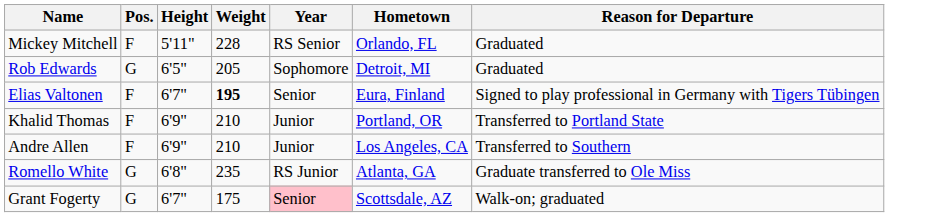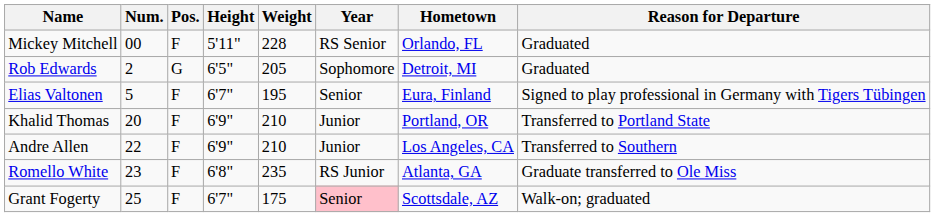 <table class="wikitable sortable" style="font-size:100%;" border="1">
 <tr>
 <th>Name</th>
+<th>Num.</th>
 <th>Pos.</th>
 <th>Height</th>
 <th>Weight</th>
 <th>Year</th>
 <th>Hometown</th>
 <th ! class="unsortable">Reason for Departure</th>
 </tr>
 <tr>
 <td>Mickey Mitchell</td>
+<td>00</td>
 <td>F</td>
 <td>5'11"</td>
 <td>228</td>
 <td>RS Senior</td>
 <td><a href='#'>Orlando, FL</a></td>
 <td>Graduated</td>
 </tr>
 <tr>
 <td><a href='#'>Rob Edwards</a></td>
+<td>2</td>
 <td>G</td>
 <td>6'5"</td>
 <td>205</td>
 <td>Sophomore</td>
 <td><a href='#'>Detroit, MI</a></td>
 <td>Graduated</td>
 </tr>
 <tr>
 <td><a href='#'>Elias Valtonen</a></td>
+<td>5</td>
 <td>F</td>
 <td>6'7"</td>
-<td><strong>195</strong></td>
+<td>195</td>
 <td>Senior</td>
 <td><a href='#'>Eura, Finland</a></td>
 <td>Signed to play professional in Germany with <a href='#'>Tigers Tübingen</a></td>
 </tr>
 <tr>
 <td>Khalid Thomas</td>
+<td>20</td>
 <td>F</td>
 <td>6'9"</td>
 <td>210</td>
 <td>Junior</td>
 <td><a href='#'>Portland, OR</a></td>
 <td>Transferred to <a href='#'>Portland State</a></td>
 </tr>
 <tr>
 <td>Andre Allen</td>
+<td>22</td>
 <td>F</td>
 <td>6'9"</td>
 <td>210</td>
 <td>Junior</td>
 <td><a href='#'>Los Angeles, CA</a></td>
 <td>Transferred to <a href='#'>Southern</a></td>
 </tr>
 <tr>
 <td><a href='#'>Romello White</a></td>
-<td>G</td>
+<td>23</td>
+<td>F</td>
 <td>6'8"</td>
 <td>235</td>
 <td>RS Junior</td>
 <td><a href='#'>Atlanta, GA</a></td>
 <td>Graduate transferred to <a href='#'>Ole Miss</a></td>
 </tr>
 <tr>
 <td>Grant Fogerty</td>
-<td>G</td>
+<td>25</td>
+<td>F</td>
 <td>6'7"</td>
 <td>175</td>
 <td style="background: pink;">Senior</td>
 <td><a href='#'>Scottsdale, AZ</a></td>
 <td>Walk-on; graduated</td>
 </tr>
 </table>
